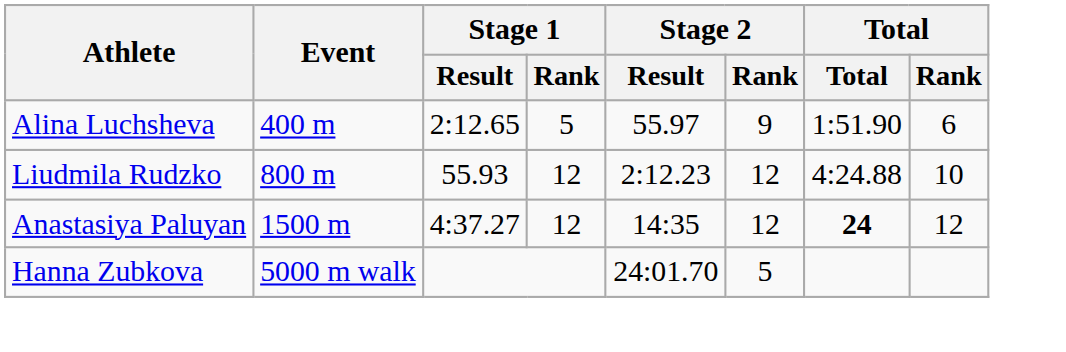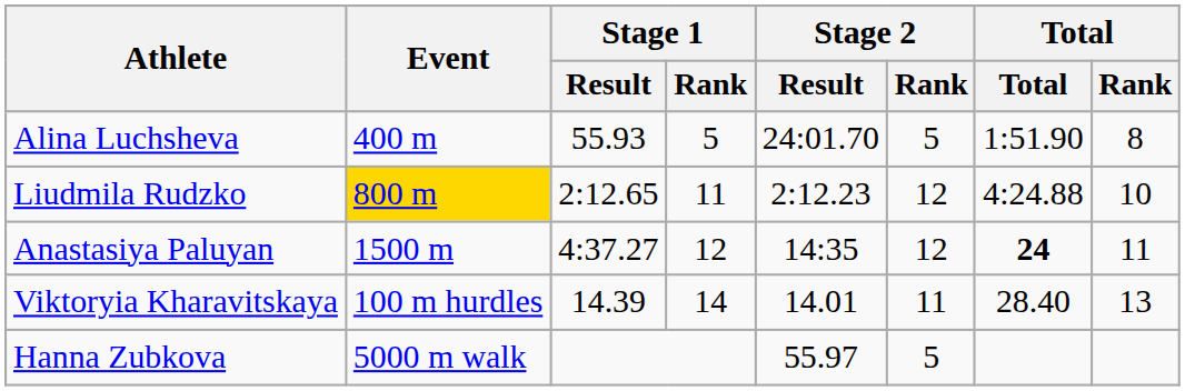 <table class="wikitable" style="font-size:90%">
 <tr>
 <th rowspan=2>Athlete</th>
 <th rowspan=2>Event</th>
 <th colspan=2>Stage 1</th>
 <th colspan=2>Stage 2</th>
 <th colspan=2>Total</th>
 </tr>
 <tr style="font-size:95%">
 <th>Result</th>
 <th>Rank</th>
 <th>Result</th>
 <th>Rank</th>
 <th>Total</th>
 <th>Rank</th>
 </tr>
 <tr align=center>
 <td align=left><a href='#'>Alina Luchsheva</a></td>
 <td align=left><a href='#'>400 m</a></td>
-<td>2:12.65</td>
+<td>55.93</td>
 <td>5</td>
-<td>55.97</td>
-<td>9</td>
+<td>24:01.70</td>
+<td>5</td>
 <td>1:51.90</td>
-<td>6</td>
+<td>8</td>
 </tr>
 <tr align=center>
 <td align=left><a href='#'>Liudmila Rudzko</a></td>
-<td align=left><a href='#'>800 m</a></td>
-<td>55.93</td>
-<td>12</td>
+<td align=left style="background: gold;"><a href='#'>800 m</a></td>
+<td>2:12.65</td>
+<td>11</td>
 <td>2:12.23</td>
 <td>12</td>
 <td>4:24.88</td>
 <td>10</td>
 </tr>
 <tr align=center>
 <td align=left><a href='#'>Anastasiya Paluyan</a></td>
 <td align=left><a href='#'>1500 m</a></td>
 <td>4:37.27</td>
 <td>12</td>
 <td>14:35</td>
 <td>12</td>
 <td><strong>24</strong></td>
-<td>12</td>
+<td>11</td>
+</tr>
+<tr align=center>
+<td align=left><a href='#'>Viktoryia Kharavitskaya</a></td>
+<td align=left><a href='#'>100 m hurdles</a></td>
+<td>14.39</td>
+<td>14</td>
+<td>14.01</td>
+<td>11</td>
+<td>28.40</td>
+<td>13</td>
 </tr>
 <tr align=center>
 <td align=left><a href='#'>Hanna Zubkova</a></td>
 <td align=left><a href='#'>5000 m walk</a></td>
 <td colspan=2></td>
-<td>24:01.70</td>
+<td>55.97</td>
 <td>5</td>
 <td></td>
 <td></td>
 </tr>
 </table>
